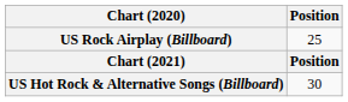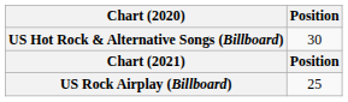 <table class="wikitable plainrowheaders" style="text-align:center">
 <tr>
 <th scope="col">Chart (2020)</th>
 <th scope="col">Position</th>
 </tr>
 <tr>
-<th scope="row">US Rock Airplay (<em>Billboard</em>)</th>
-<td>25</td>
+<th scope="row">US Hot Rock & Alternative Songs (<em>Billboard</em>)</th>
+<td>30</td>
 </tr>
 <tr>
 <th scope="col">Chart (2021)</th>
 <th scope="col">Position</th>
 </tr>
 <tr>
-<th scope="row">US Hot Rock & Alternative Songs (<em>Billboard</em>)</th>
-<td>30</td>
+<th scope="row">US Rock Airplay (<em>Billboard</em>)</th>
+<td>25</td>
 </tr>
 </table>
